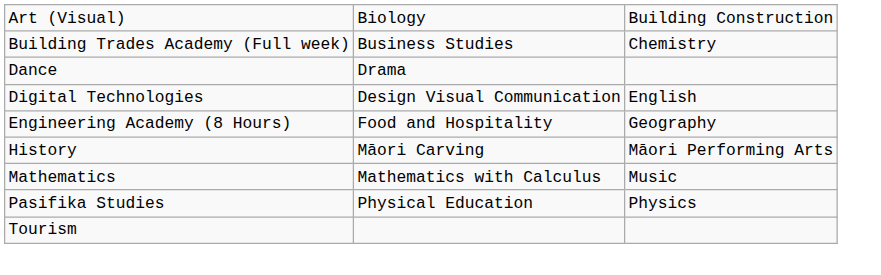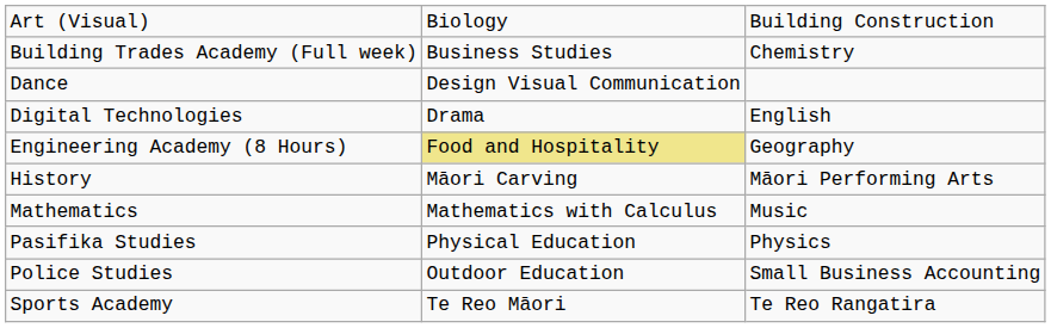 <table class="wikitable">
 <tr>
 <td>Art (Visual)</td>
 <td>Biology</td>
 <td>Building Construction</td>
 </tr>
 <tr>
 <td>Building Trades Academy (Full week)</td>
 <td>Business Studies</td>
 <td>Chemistry</td>
 </tr>
 <tr>
 <td>Dance</td>
-<td>Drama</td>
+<td>Design Visual Communication</td>
 </tr>
 <tr>
 <td>Digital Technologies</td>
-<td>Design Visual Communication</td>
+<td>Drama</td>
 <td>English</td>
 </tr>
 <tr>
 <td>Engineering Academy (8 Hours)</td>
-<td>Food and Hospitality</td>
+<td style="background: khaki;">Food and Hospitality</td>
 <td>Geography</td>
 </tr>
 <tr>
 <td>History</td>
 <td>Māori Carving</td>
 <td>Māori Performing Arts</td>
 </tr>
 <tr>
 <td>Mathematics</td>
 <td>Mathematics with Calculus</td>
 <td>Music</td>
 </tr>
 <tr>
 <td>Pasifika Studies</td>
 <td>Physical Education</td>
 <td>Physics</td>
 </tr>
 <tr>
-<td>Tourism</td>
-<td></td>
-<td></td>
+<td>Police Studies</td>
+<td>Outdoor Education</td>
+<td>Small Business Accounting</td>
+</tr>
+<tr>
+<td>Sports Academy</td>
+<td>Te Reo Māori</td>
+<td>Te Reo Rangatira</td>
 </tr>
 </table>
